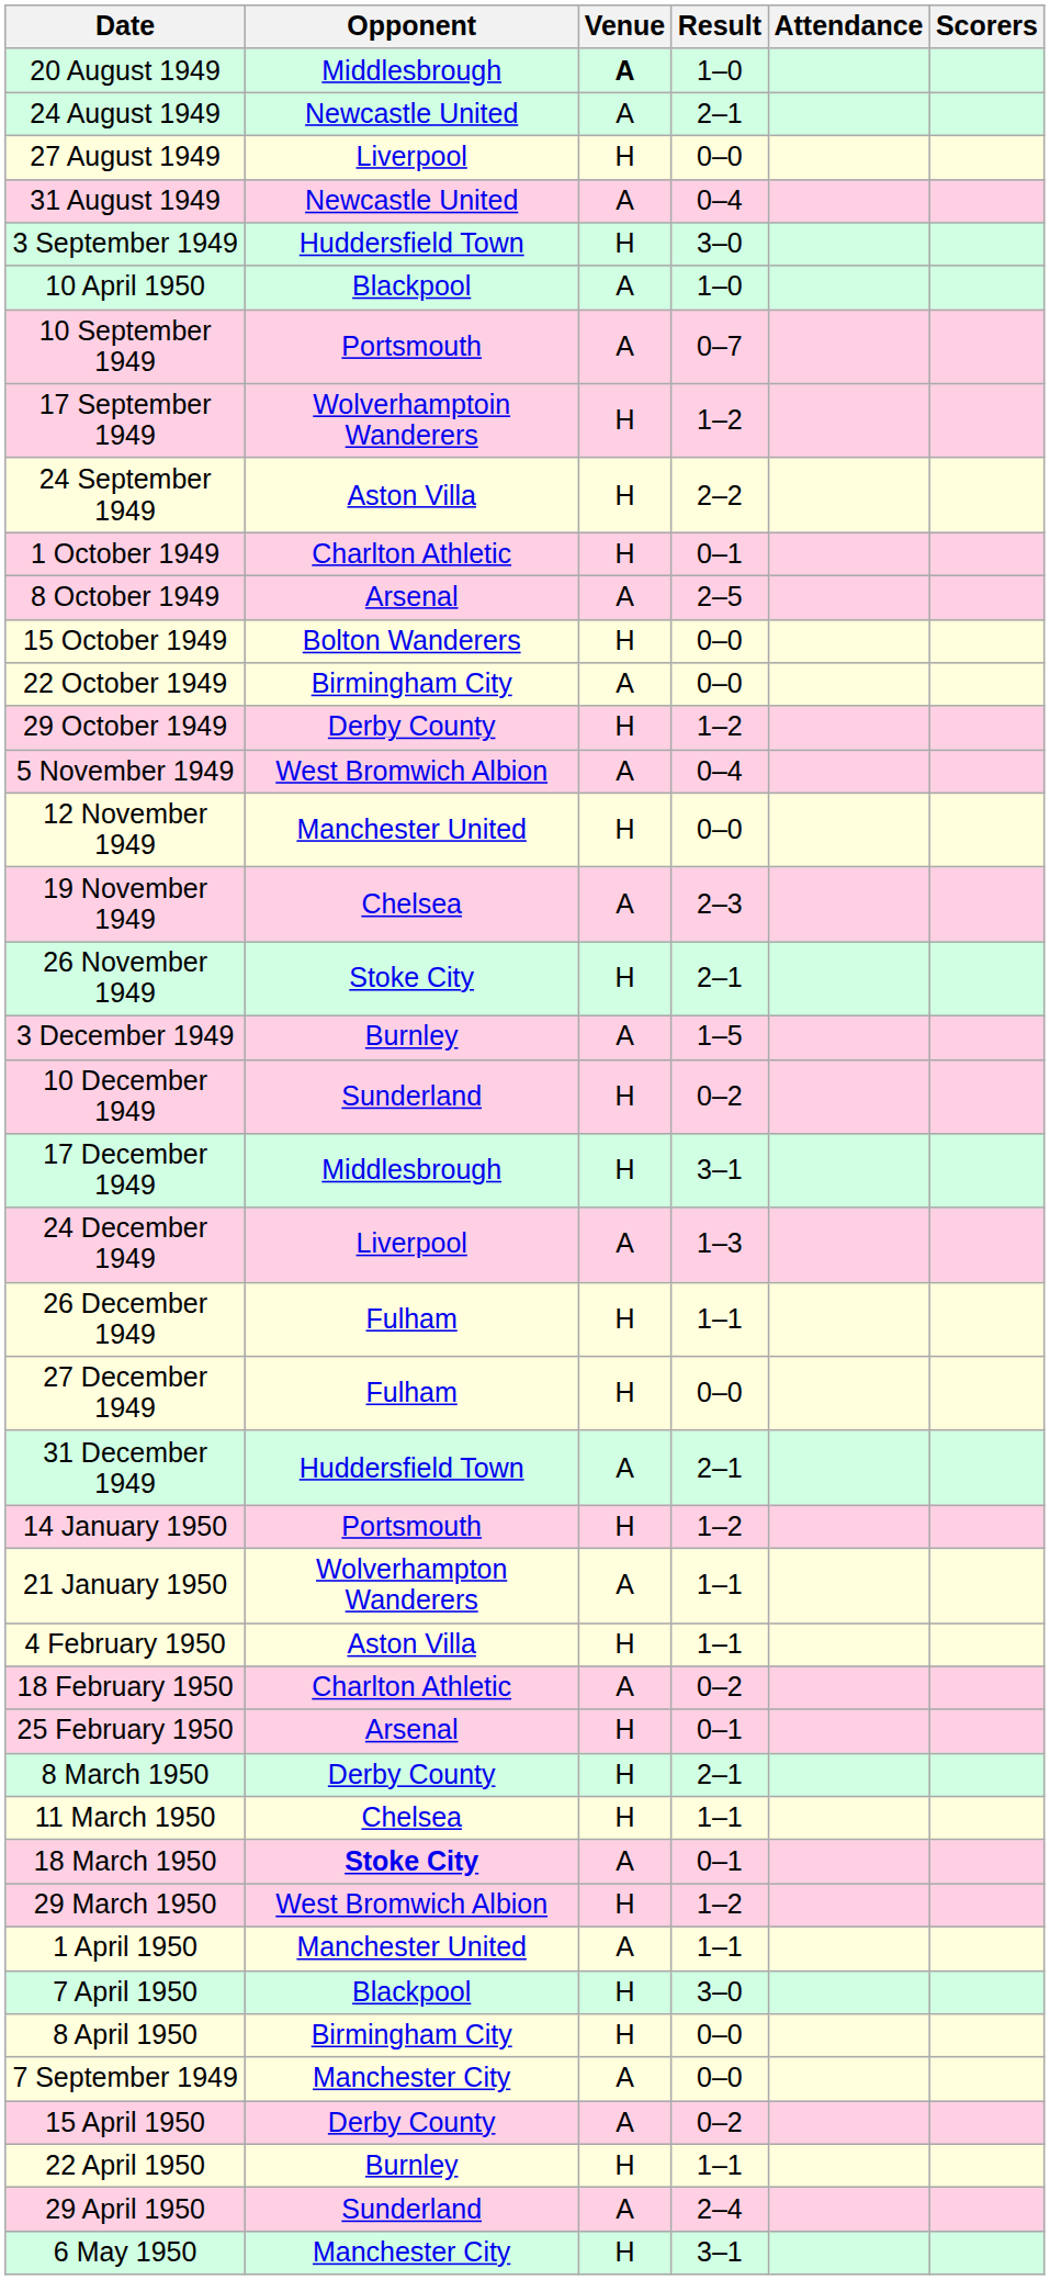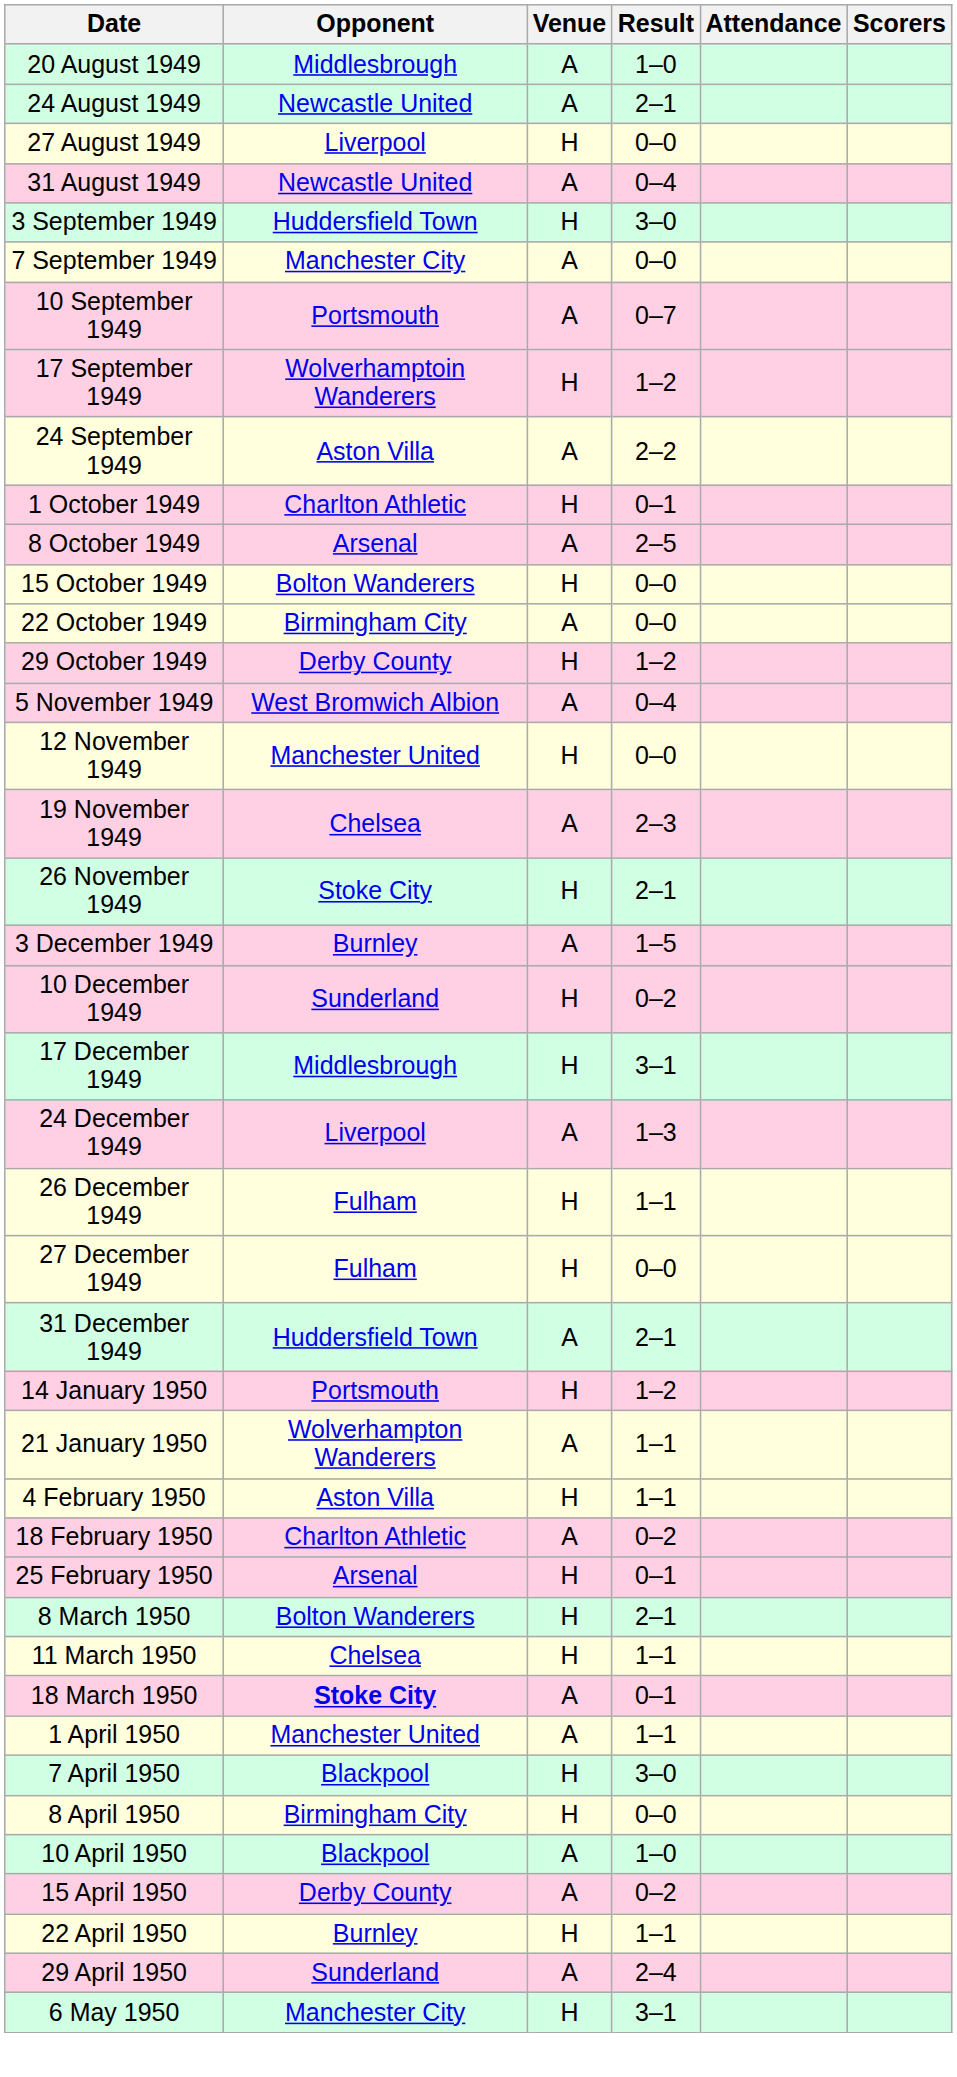 <table class="wikitable sortable" style="font-size:100%; text-align:center">
 <tr>
 <th>Date</th>
 <th>Opponent</th>
 <th>Venue</th>
 <th>Result</th>
 <th>Attendance</th>
 <th>Scorers</th>
 </tr>
 <tr style="background-color: #d0ffe3;">
 <td>20 August 1949</td>
 <td><a href='#'>Middlesbrough</a></td>
-<td><strong>A</strong></td>
+<td>A</td>
 <td>1–0</td>
 <td></td>
 <td></td>
 </tr>
 <tr style="background-color: #d0ffe3;">
 <td>24 August 1949</td>
 <td><a href='#'>Newcastle United</a></td>
 <td>A</td>
 <td>2–1</td>
 <td></td>
 <td></td>
 </tr>
 <tr style="background-color: #ffffdd;">
 <td>27 August 1949</td>
 <td><a href='#'>Liverpool</a></td>
 <td>H</td>
 <td>0–0</td>
 <td></td>
 <td></td>
 </tr>
 <tr style="background-color: #ffd0e3;">
 <td>31 August 1949</td>
 <td><a href='#'>Newcastle United</a></td>
 <td>A</td>
 <td>0–4</td>
 <td></td>
 <td></td>
 </tr>
 <tr style="background-color: #d0ffe3;">
 <td>3 September 1949</td>
 <td><a href='#'>Huddersfield Town</a></td>
 <td>H</td>
 <td>3–0</td>
 <td></td>
 <td></td>
 </tr>
-<tr style="background-color: #d0ffe3;">
-<td>10 April 1950</td>
-<td><a href='#'>Blackpool</a></td>
+<tr style="background-color: #ffffdd;">
+<td>7 September 1949</td>
+<td><a href='#'>Manchester City</a></td>
 <td>A</td>
-<td>1–0</td>
+<td>0–0</td>
 <td></td>
 <td></td>
 </tr>
 <tr style="background-color: #ffd0e3;">
 <td>10 September 1949</td>
 <td><a href='#'>Portsmouth</a></td>
 <td>A</td>
 <td>0–7</td>
 <td></td>
 <td></td>
 </tr>
 <tr style="background-color: #ffd0e3;">
 <td>17 September 1949</td>
 <td><a href='#'>Wolverhamptoin Wanderers</a></td>
 <td>H</td>
 <td>1–2</td>
 <td></td>
 <td></td>
 </tr>
 <tr style="background-color: #ffffdd;">
 <td>24 September 1949</td>
 <td><a href='#'>Aston Villa</a></td>
-<td>H</td>
+<td>A</td>
 <td>2–2</td>
 <td></td>
 <td></td>
 </tr>
 <tr style="background-color: #ffd0e3;">
 <td>1 October 1949</td>
 <td><a href='#'>Charlton Athletic</a></td>
 <td>H</td>
 <td>0–1</td>
 <td></td>
 <td></td>
 </tr>
 <tr style="background-color: #ffd0e3;">
 <td>8 October 1949</td>
 <td><a href='#'>Arsenal</a></td>
 <td>A</td>
 <td>2–5</td>
 <td></td>
 <td></td>
 </tr>
 <tr style="background-color: #ffffdd;">
 <td>15 October 1949</td>
 <td><a href='#'>Bolton Wanderers</a></td>
 <td>H</td>
 <td>0–0</td>
 <td></td>
 <td></td>
 </tr>
 <tr style="background-color: #ffffdd;">
 <td>22 October 1949</td>
 <td><a href='#'>Birmingham City</a></td>
 <td>A</td>
 <td>0–0</td>
 <td></td>
 <td></td>
 </tr>
 <tr style="background-color: #ffd0e3;">
 <td>29 October 1949</td>
 <td><a href='#'>Derby County</a></td>
 <td>H</td>
 <td>1–2</td>
 <td></td>
 <td></td>
 </tr>
 <tr style="background-color: #ffd0e3;">
 <td>5 November 1949</td>
 <td><a href='#'>West Bromwich Albion</a></td>
 <td>A</td>
 <td>0–4</td>
 <td></td>
 <td></td>
 </tr>
 <tr style="background-color: #ffffdd;">
 <td>12 November 1949</td>
 <td><a href='#'>Manchester United</a></td>
 <td>H</td>
 <td>0–0</td>
 <td></td>
 <td></td>
 </tr>
 <tr style="background-color: #ffd0e3;">
 <td>19 November 1949</td>
 <td><a href='#'>Chelsea</a></td>
 <td>A</td>
 <td>2–3</td>
 <td></td>
 <td></td>
 </tr>
 <tr style="background-color: #d0ffe3;">
 <td>26 November 1949</td>
 <td><a href='#'>Stoke City</a></td>
 <td>H</td>
 <td>2–1</td>
 <td></td>
 <td></td>
 </tr>
 <tr style="background-color: #ffd0e3;">
 <td>3 December 1949</td>
 <td><a href='#'>Burnley</a></td>
 <td>A</td>
 <td>1–5</td>
 <td></td>
 <td></td>
 </tr>
 <tr style="background-color: #ffd0e3;">
 <td>10 December 1949</td>
 <td><a href='#'>Sunderland</a></td>
 <td>H</td>
 <td>0–2</td>
 <td></td>
 <td></td>
 </tr>
 <tr style="background-color: #d0ffe3;">
 <td>17 December 1949</td>
 <td><a href='#'>Middlesbrough</a></td>
 <td>H</td>
 <td>3–1</td>
 <td></td>
 <td></td>
 </tr>
 <tr style="background-color: #ffd0e3;">
 <td>24 December 1949</td>
 <td><a href='#'>Liverpool</a></td>
 <td>A</td>
 <td>1–3</td>
 <td></td>
 <td></td>
 </tr>
 <tr style="background-color: #ffffdd;">
 <td>26 December 1949</td>
 <td><a href='#'>Fulham</a></td>
 <td>H</td>
 <td>1–1</td>
 <td></td>
 <td></td>
 </tr>
 <tr style="background-color: #ffffdd;">
 <td>27 December 1949</td>
 <td><a href='#'>Fulham</a></td>
 <td>H</td>
 <td>0–0</td>
 <td></td>
 <td></td>
 </tr>
 <tr style="background-color: #d0ffe3;">
 <td>31 December 1949</td>
 <td><a href='#'>Huddersfield Town</a></td>
 <td>A</td>
 <td>2–1</td>
 <td></td>
 <td></td>
 </tr>
 <tr style="background-color: #ffd0e3;">
 <td>14 January 1950</td>
 <td><a href='#'>Portsmouth</a></td>
 <td>H</td>
 <td>1–2</td>
 <td></td>
 <td></td>
 </tr>
 <tr style="background-color: #ffffdd;">
 <td>21 January 1950</td>
 <td><a href='#'>Wolverhampton Wanderers</a></td>
 <td>A</td>
 <td>1–1</td>
 <td></td>
 <td></td>
 </tr>
 <tr style="background-color: #ffffdd;">
 <td>4 February 1950</td>
 <td><a href='#'>Aston Villa</a></td>
 <td>H</td>
 <td>1–1</td>
 <td></td>
 <td></td>
 </tr>
 <tr style="background-color: #ffd0e3;">
 <td>18 February 1950</td>
 <td><a href='#'>Charlton Athletic</a></td>
 <td>A</td>
 <td>0–2</td>
 <td></td>
 <td></td>
 </tr>
 <tr style="background-color: #ffd0e3;">
 <td>25 February 1950</td>
 <td><a href='#'>Arsenal</a></td>
 <td>H</td>
 <td>0–1</td>
 <td></td>
 <td></td>
 </tr>
 <tr style="background-color: #d0ffe3;">
 <td>8 March 1950</td>
-<td><a href='#'>Derby County</a></td>
+<td><a href='#'>Bolton Wanderers</a></td>
 <td>H</td>
 <td>2–1</td>
 <td></td>
 <td></td>
 </tr>
 <tr style="background-color: #ffffdd;">
 <td>11 March 1950</td>
 <td><a href='#'>Chelsea</a></td>
 <td>H</td>
 <td>1–1</td>
 <td></td>
 <td></td>
 </tr>
 <tr style="background-color: #ffd0e3;">
 <td>18 March 1950</td>
 <td><strong><a href='#'>Stoke City</a></strong></td>
 <td>A</td>
 <td>0–1</td>
-<td></td>
-<td></td>
-</tr>
-<tr style="background-color: #ffd0e3;">
-<td>29 March 1950</td>
-<td><a href='#'>West Bromwich Albion</a></td>
-<td>H</td>
-<td>1–2</td>
 <td></td>
 <td></td>
 </tr>
 <tr style="background-color: #ffffdd;">
 <td>1 April 1950</td>
 <td><a href='#'>Manchester United</a></td>
 <td>A</td>
 <td>1–1</td>
 <td></td>
 <td></td>
 </tr>
 <tr style="background-color: #d0ffe3;">
 <td>7 April 1950</td>
 <td><a href='#'>Blackpool</a></td>
 <td>H</td>
 <td>3–0</td>
 <td></td>
 <td></td>
 </tr>
 <tr style="background-color: #ffffdd;">
 <td>8 April 1950</td>
 <td><a href='#'>Birmingham City</a></td>
 <td>H</td>
 <td>0–0</td>
 <td></td>
 <td></td>
 </tr>
-<tr style="background-color: #ffffdd;">
-<td>7 September 1949</td>
-<td><a href='#'>Manchester City</a></td>
+<tr style="background-color: #d0ffe3;">
+<td>10 April 1950</td>
+<td><a href='#'>Blackpool</a></td>
 <td>A</td>
-<td>0–0</td>
+<td>1–0</td>
 <td></td>
 <td></td>
 </tr>
 <tr style="background-color: #ffd0e3;">
 <td>15 April 1950</td>
 <td><a href='#'>Derby County</a></td>
 <td>A</td>
 <td>0–2</td>
 <td></td>
 <td></td>
 </tr>
 <tr style="background-color: #ffffdd;">
 <td>22 April 1950</td>
 <td><a href='#'>Burnley</a></td>
 <td>H</td>
 <td>1–1</td>
 <td></td>
 <td></td>
 </tr>
 <tr style="background-color: #ffd0e3;">
 <td>29 April 1950</td>
 <td><a href='#'>Sunderland</a></td>
 <td>A</td>
 <td>2–4</td>
 <td></td>
 <td></td>
 </tr>
 <tr style="background-color: #d0ffe3;">
 <td>6 May 1950</td>
 <td><a href='#'>Manchester City</a></td>
 <td>H</td>
 <td>3–1</td>
 <td></td>
 <td></td>
 </tr>
 </table>
